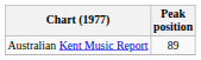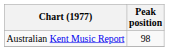 <table class="wikitable sortable">
 <tr>
 <th>Chart (1977)</th>
 <th>Peak<br>position</th>
 </tr>
 <tr>
 <td>Australian <a href='#'>Kent Music Report</a></td>
-<td style="text-align:center;">89</td>
+<td style="text-align:center;">98</td>
 </tr>
 <tr>
 </tr>
 </table>
